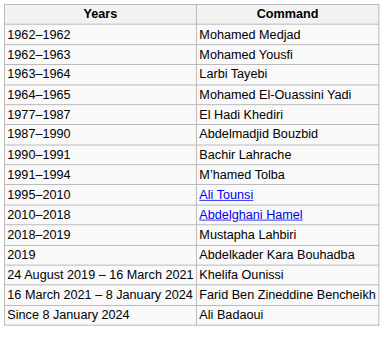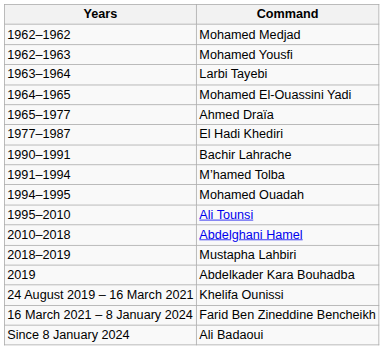 <table class=wikitable centre>
 <tr>
 <th scope=col>Years</th>
 <th scope=col>Command</th>
 </tr>
 <tr>
 <td>1962–1962</td>
 <td>Mohamed Medjad</td>
 </tr>
 <tr>
 <td>1962–1963</td>
 <td>Mohamed Yousfi</td>
 </tr>
 <tr>
 <td>1963–1964</td>
 <td>Larbi Tayebi</td>
 </tr>
 <tr>
 <td>1964–1965</td>
 <td>Mohamed El-Ouassini Yadi</td>
 </tr>
 <tr>
+<td>1965–1977</td>
+<td>Ahmed Draïa</td>
+</tr>
+<tr>
 <td>1977–1987</td>
 <td>El Hadi Khediri</td>
-</tr>
-<tr>
-<td>1987–1990</td>
-<td>Abdelmadjid Bouzbid</td>
 </tr>
 <tr>
 <td>1990–1991</td>
 <td>Bachir Lahrache</td>
 </tr>
 <tr>
 <td>1991–1994</td>
 <td>M’hamed Tolba</td>
+</tr>
+<tr>
+<td>1994–1995</td>
+<td>Mohamed Ouadah</td>
 </tr>
 <tr>
 <td>1995–2010</td>
 <td><a href='#'>Ali Tounsi</a></td>
 </tr>
 <tr>
 <td>2010–2018</td>
 <td><a href='#'>Abdelghani Hamel</a></td>
 </tr>
 <tr>
 <td>2018–2019</td>
 <td>Mustapha Lahbiri</td>
 </tr>
 <tr>
 <td>2019</td>
 <td>Abdelkader Kara Bouhadba</td>
 </tr>
 <tr>
 <td>24 August 2019  – 16 March 2021</td>
 <td>Khelifa Ounissi</td>
 </tr>
 <tr>
 <td>16 March 2021 – 8 January 2024</td>
 <td>Farid Ben Zineddine Bencheikh</td>
 </tr>
 <tr>
 <td>Since 8 January 2024</td>
 <td>Ali Badaoui</td>
 </tr>
 </table>
